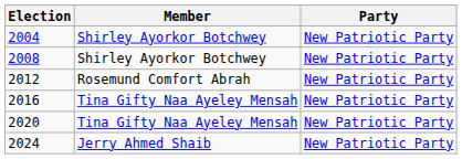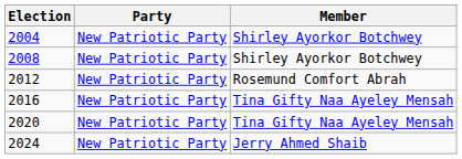 <table class="wikitable">
 <tr>
 <th>Election</th>
+<th>Party</th>
 <th>Member</th>
-<th>Party</th>
 </tr>
 <tr>
 <td><a href='#'>2004</a></td>
+<td><a href='#'>New Patriotic Party</a></td>
 <td><a href='#'>Shirley Ayorkor Botchwey</a></td>
-<td><a href='#'>New Patriotic Party</a></td>
 </tr>
 <tr>
 <td><a href='#'>2008</a></td>
+<td><a href='#'>New Patriotic Party</a></td>
 <td>Shirley Ayorkor Botchwey</td>
-<td><a href='#'>New Patriotic Party</a></td>
 </tr>
 <tr>
 <td>2012</td>
+<td><a href='#'>New Patriotic Party</a></td>
 <td>Rosemund Comfort Abrah</td>
-<td><a href='#'>New Patriotic Party</a></td>
 </tr>
 <tr>
 <td>2016</td>
+<td><a href='#'>New Patriotic Party</a></td>
 <td><a href='#'>Tina Gifty Naa Ayeley Mensah</a></td>
-<td><a href='#'>New Patriotic Party</a></td>
 </tr>
 <tr>
 <td>2020</td>
+<td><a href='#'>New Patriotic Party</a></td>
 <td><a href='#'>Tina Gifty Naa Ayeley Mensah</a></td>
-<td><a href='#'>New Patriotic Party</a></td>
 </tr>
 <tr>
 <td>2024</td>
+<td><a href='#'>New Patriotic Party</a></td>
 <td><a href='#'>Jerry Ahmed Shaib</a></td>
-<td><a href='#'>New Patriotic Party</a></td>
 </tr>
 </table>
